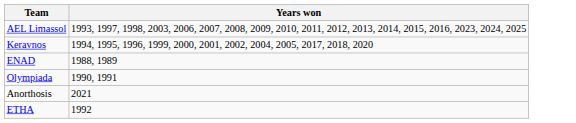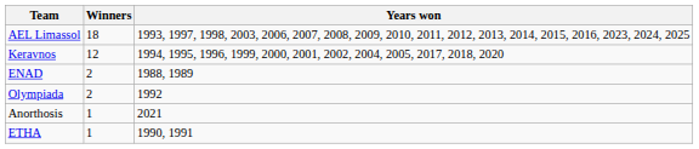 <table class="wikitable">
 <tr>
 <th>Team</th>
+<th>Winners</th>
 <th>Years won</th>
 </tr>
 <tr>
 <td><a href='#'>AEL Limassol</a></td>
+<td>18</td>
 <td>1993, 1997, 1998, 2003, 2006, 2007, 2008, 2009, 2010, 2011, 2012, 2013, 2014, 2015, 2016, 2023, 2024, 2025</td>
 </tr>
 <tr>
 <td><a href='#'>Keravnos</a></td>
+<td>12</td>
 <td>1994, 1995, 1996, 1999, 2000, 2001, 2002, 2004, 2005, 2017, 2018, 2020</td>
 </tr>
 <tr>
 <td><a href='#'>ENAD</a></td>
+<td>2</td>
 <td>1988, 1989</td>
 </tr>
 <tr>
 <td><a href='#'>Olympiada</a></td>
-<td>1990, 1991</td>
+<td>2</td>
+<td>1992</td>
 </tr>
 <tr>
 <td>Anorthosis</td>
+<td>1</td>
 <td>2021</td>
 </tr>
 <tr>
 <td><a href='#'>ETHA</a></td>
-<td>1992</td>
+<td>1</td>
+<td>1990, 1991</td>
 </tr>
 </table>
